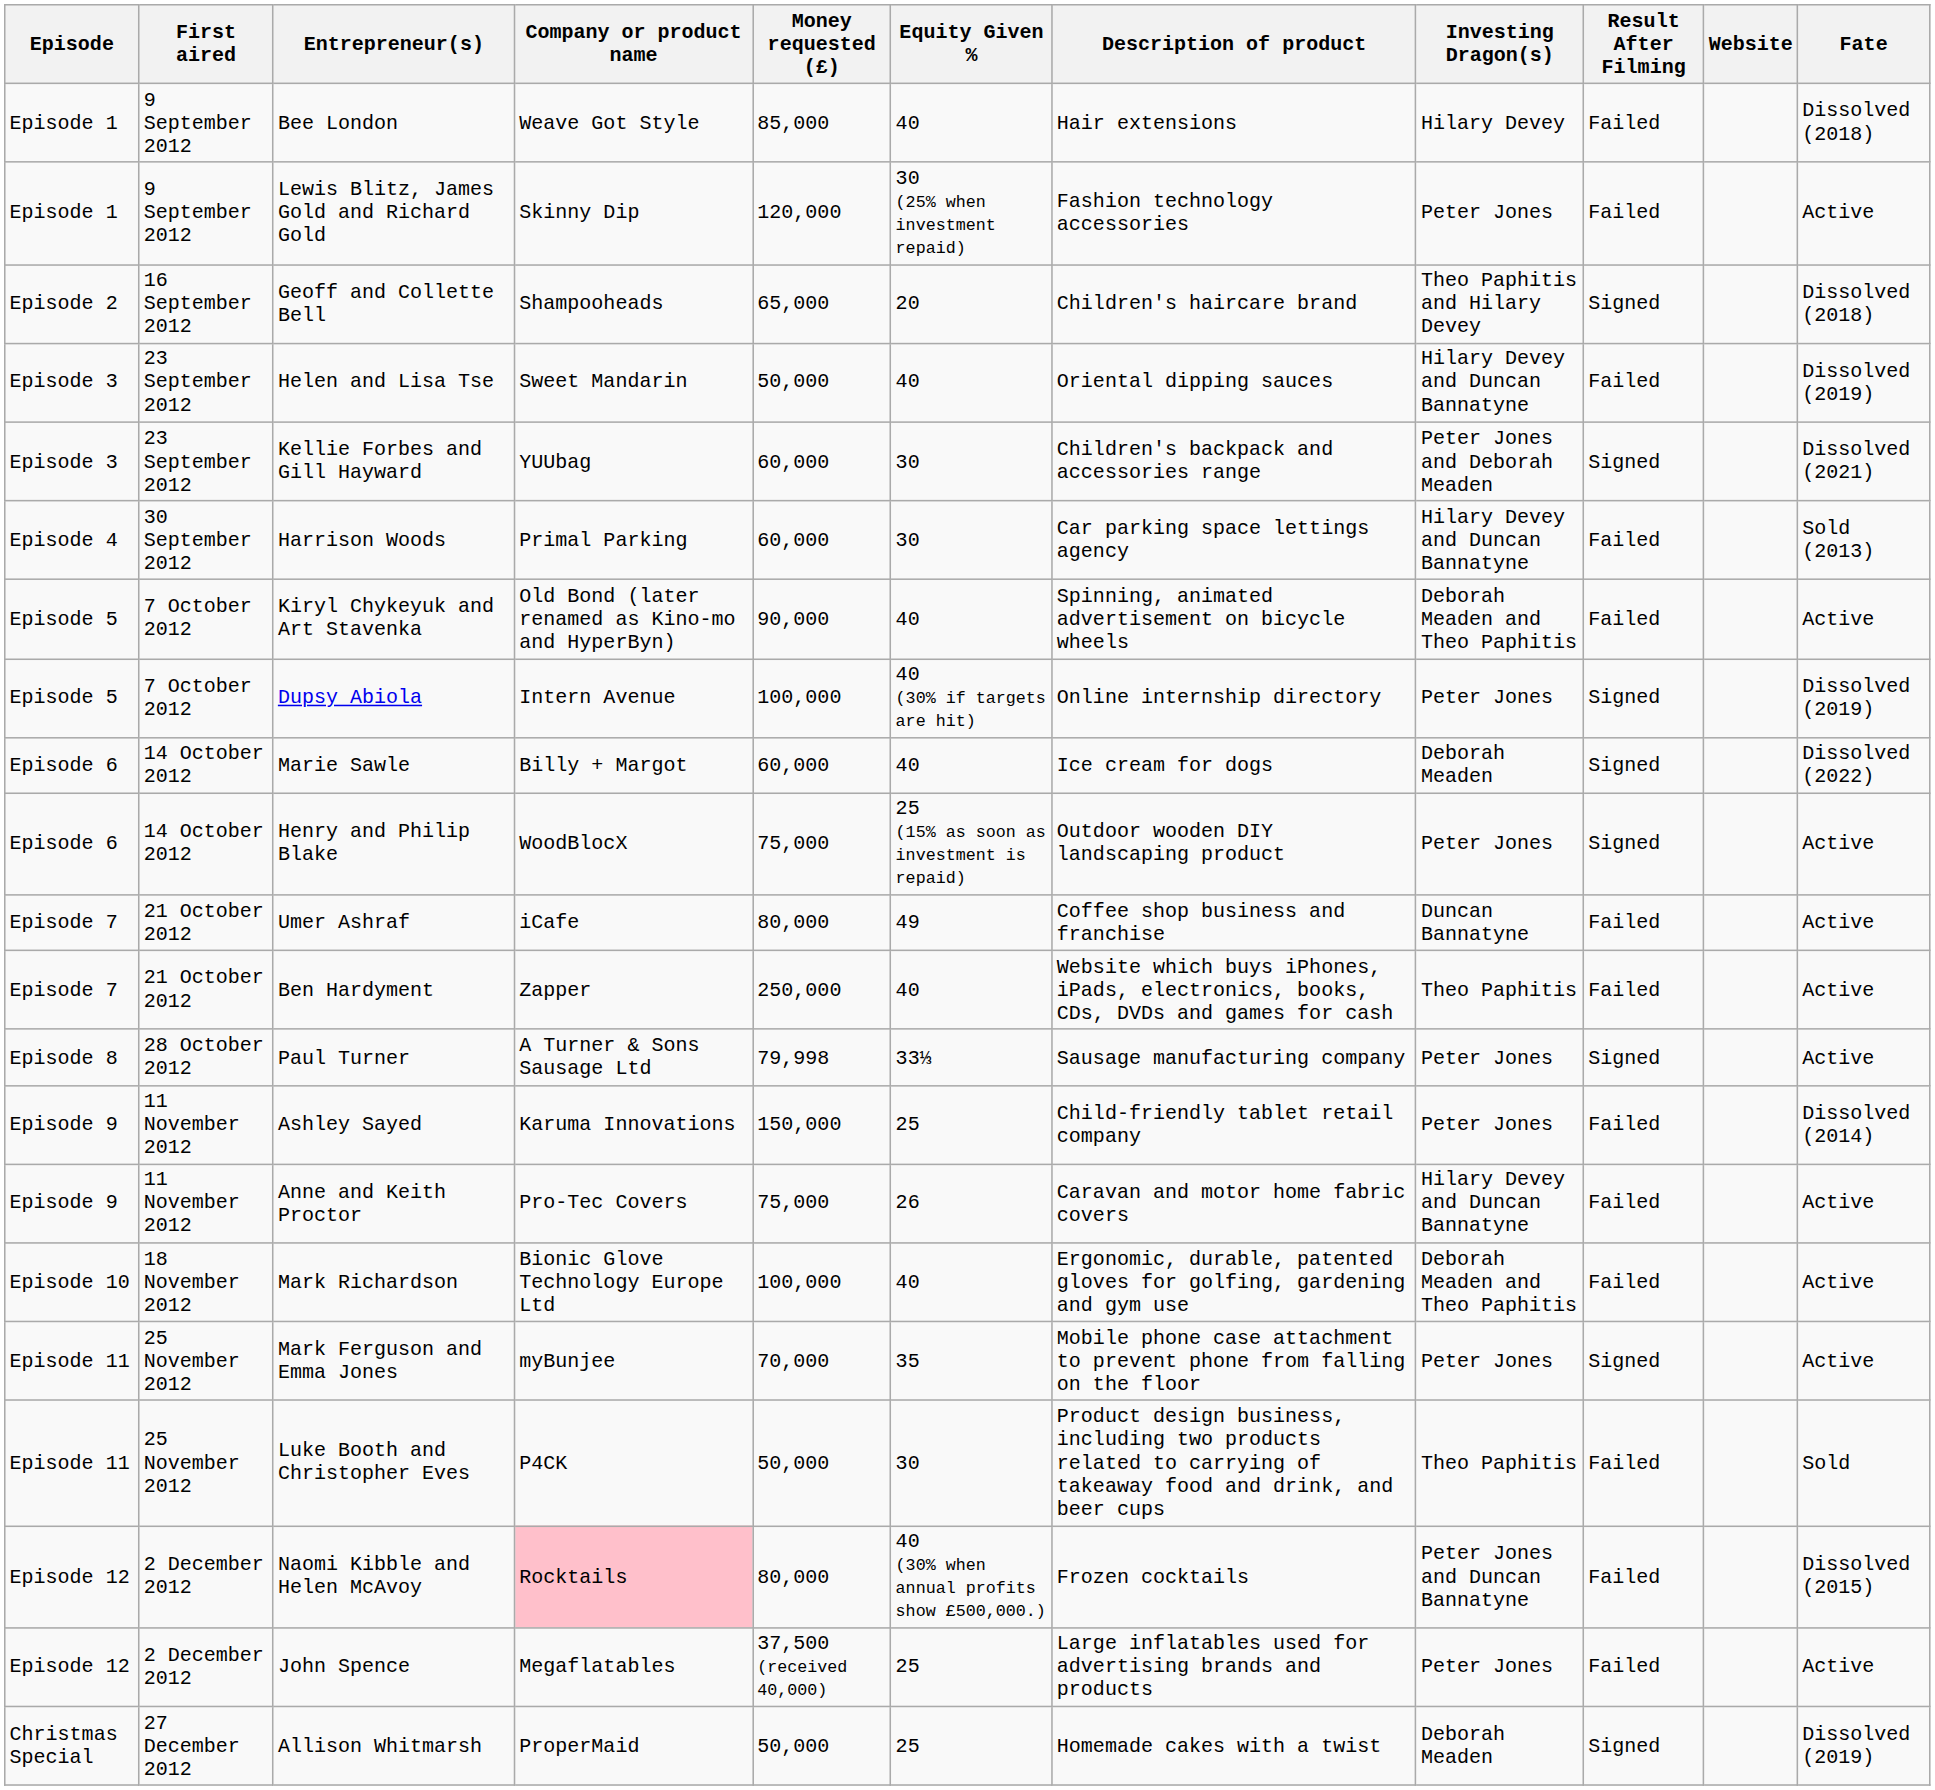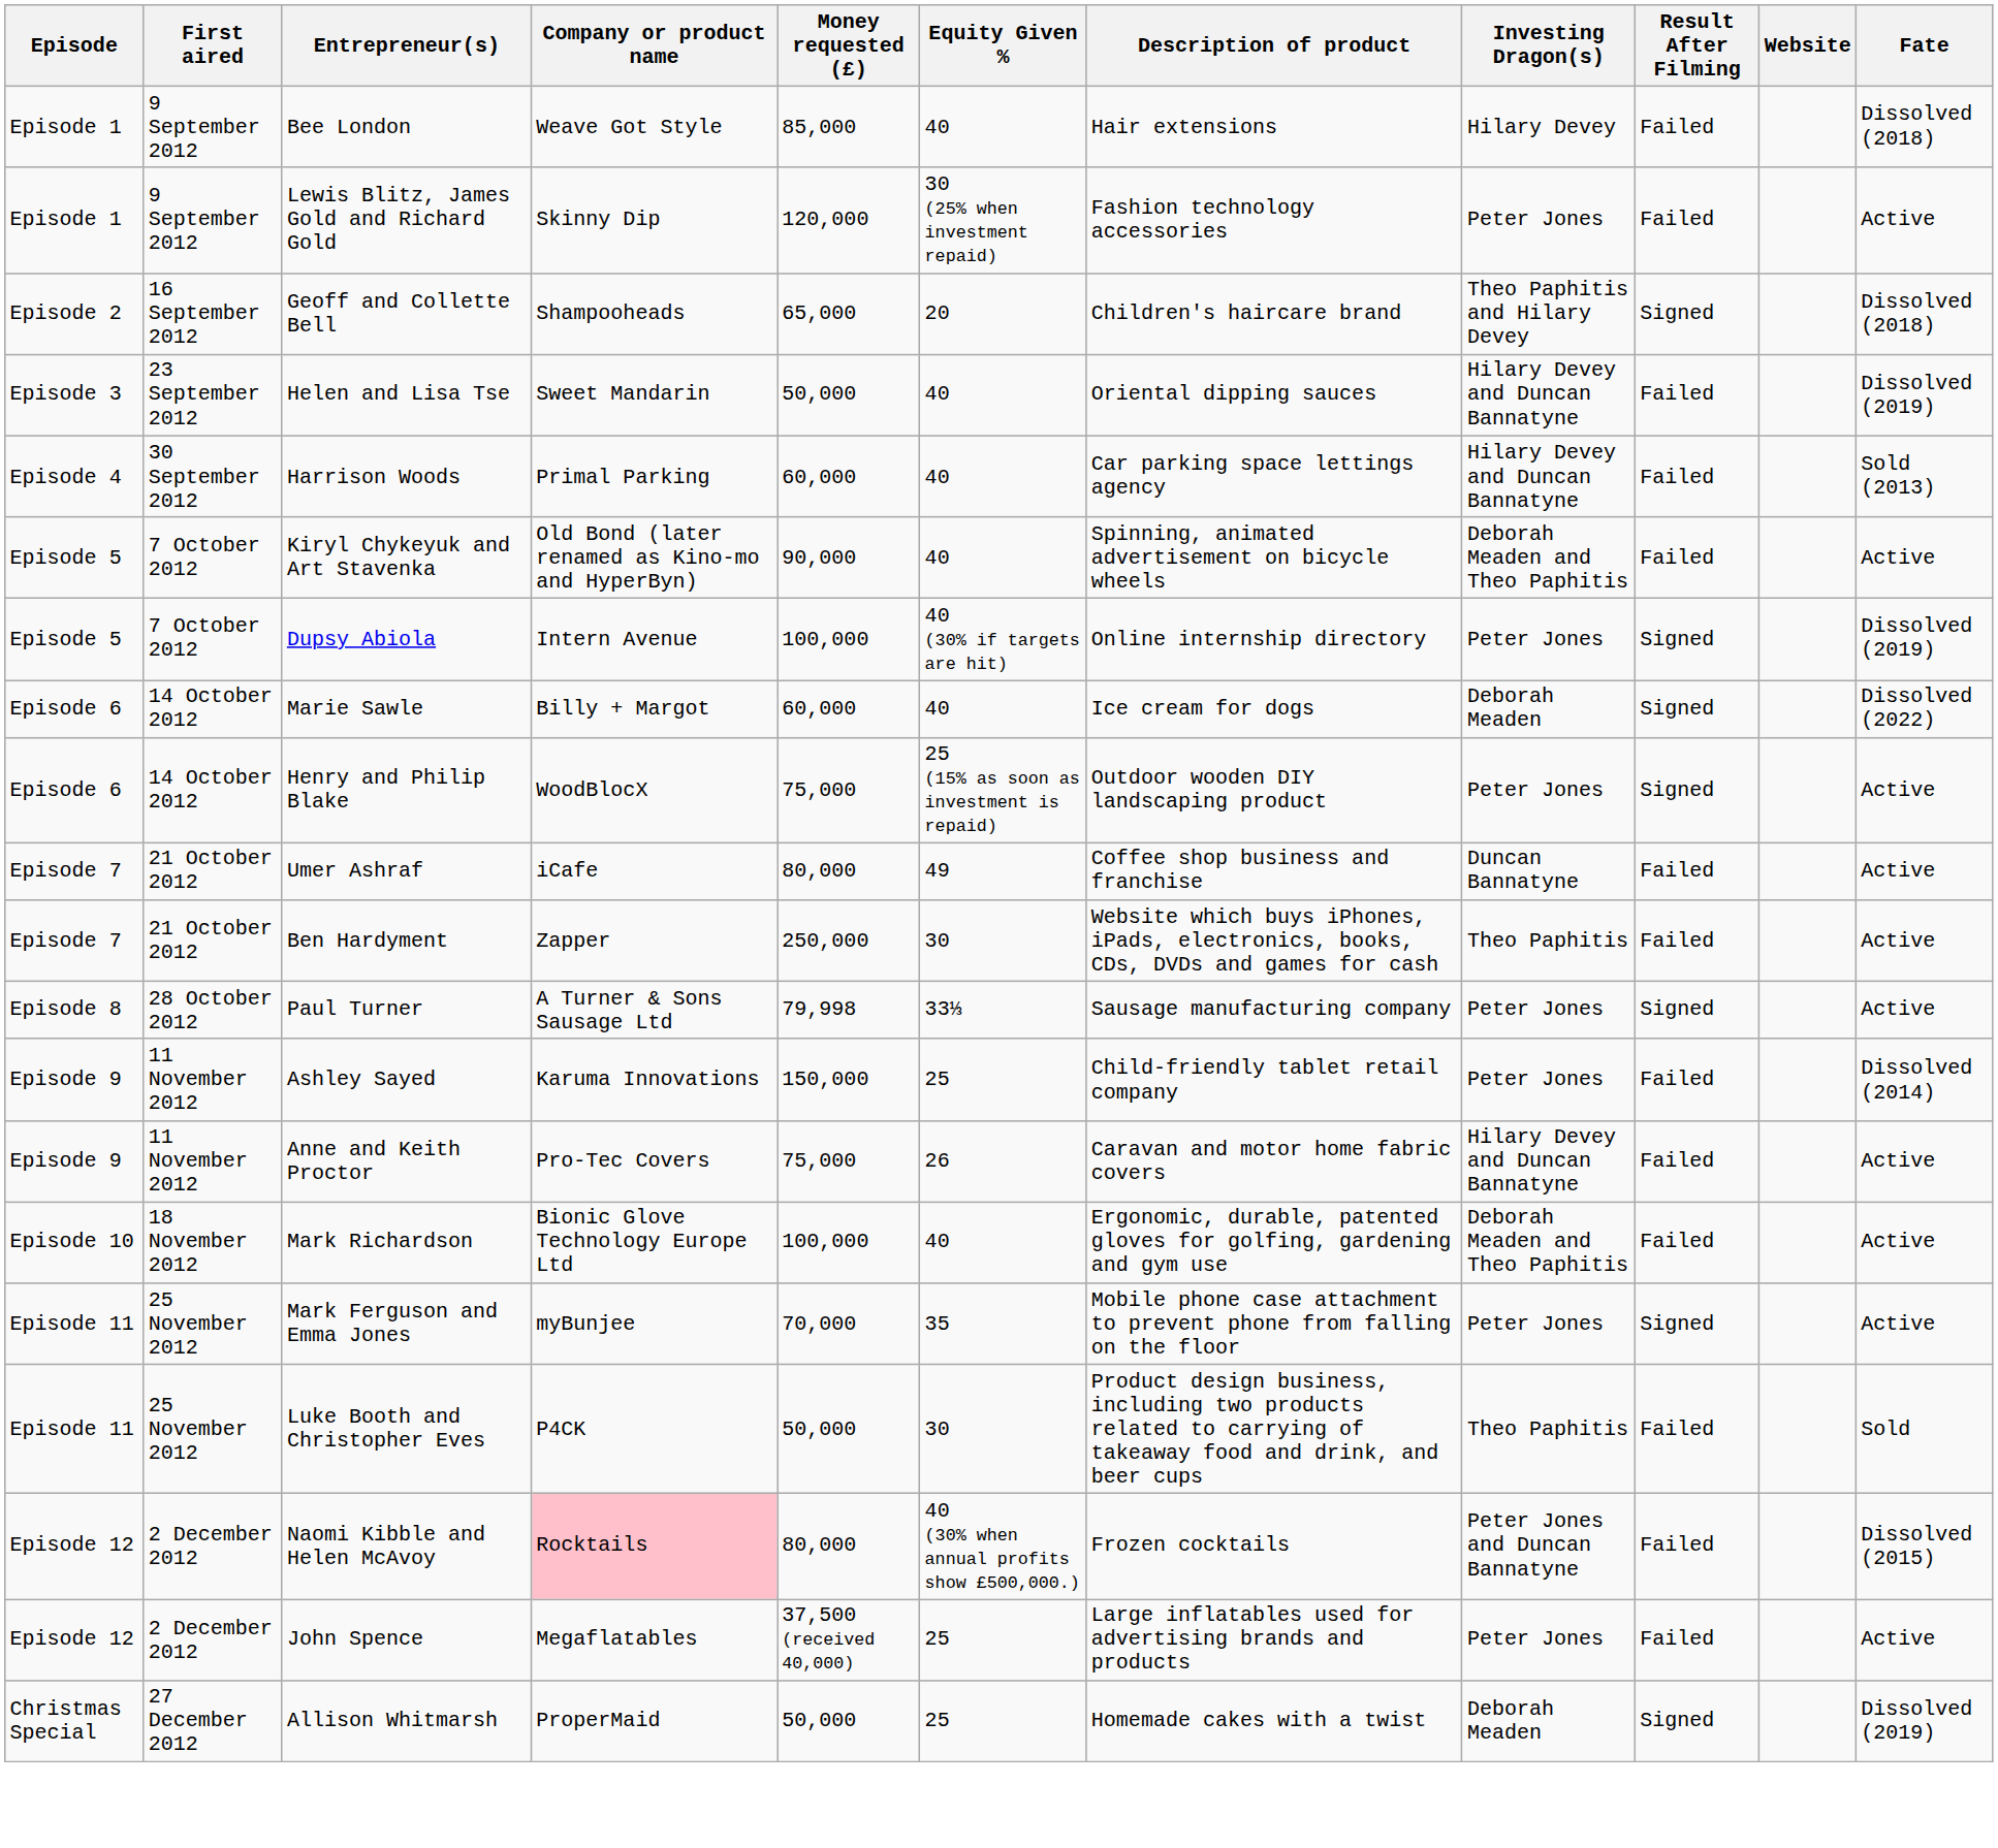 <table class="wikitable sortable">
 <tr>
 <th>Episode</th>
 <th>First aired</th>
 <th>Entrepreneur(s)</th>
 <th>Company or product name</th>
 <th>Money requested (£)</th>
 <th>Equity Given %</th>
 <th>Description of product</th>
 <th>Investing Dragon(s)</th>
 <th>Result After Filming</th>
 <th>Website</th>
 <th>Fate</th>
 </tr>
 <tr>
 <td>Episode 1</td>
 <td>9 September 2012</td>
 <td>Bee London</td>
 <td>Weave Got Style</td>
 <td>85,000</td>
 <td>40</td>
 <td>Hair extensions</td>
 <td>Hilary Devey</td>
 <td>Failed </td>
 <td></td>
 <td>Dissolved (2018) </td>
 </tr>
 <tr>
 <td>Episode 1</td>
 <td>9 September 2012</td>
 <td>Lewis Blitz, James Gold and Richard Gold</td>
 <td>Skinny Dip</td>
 <td>120,000</td>
 <td>30 <br><small>(25% when investment repaid)</small></td>
 <td>Fashion technology accessories</td>
 <td>Peter Jones</td>
 <td>Failed </td>
 <td></td>
 <td>Active </td>
 </tr>
 <tr>
 <td>Episode 2</td>
 <td>16 September 2012</td>
 <td>Geoff and Collette Bell</td>
 <td>Shampooheads</td>
 <td>65,000</td>
 <td>20</td>
 <td>Children's haircare brand</td>
 <td>Theo Paphitis and Hilary Devey</td>
 <td>Signed </td>
 <td></td>
 <td>Dissolved (2018) </td>
 </tr>
 <tr>
 <td>Episode 3</td>
 <td>23 September 2012</td>
 <td>Helen and Lisa Tse</td>
 <td>Sweet Mandarin</td>
 <td>50,000</td>
 <td>40</td>
 <td>Oriental dipping sauces</td>
 <td>Hilary Devey and Duncan Bannatyne</td>
 <td>Failed </td>
 <td></td>
 <td>Dissolved (2019) </td>
 </tr>
 <tr>
-<td>Episode 3</td>
-<td>23 September 2012</td>
-<td>Kellie Forbes and Gill Hayward</td>
-<td>YUUbag</td>
-<td>60,000</td>
-<td>30</td>
-<td>Children's backpack and accessories range</td>
-<td>Peter Jones and Deborah Meaden</td>
-<td>Signed</td>
-<td></td>
-<td>Dissolved (2021) </td>
-</tr>
-<tr>
 <td>Episode 4</td>
 <td>30 September 2012</td>
 <td>Harrison Woods</td>
 <td>Primal Parking</td>
 <td>60,000</td>
-<td>30</td>
+<td>40</td>
 <td>Car parking space lettings agency</td>
 <td>Hilary Devey and Duncan Bannatyne</td>
 <td>Failed </td>
 <td></td>
 <td>Sold (2013) </td>
 </tr>
 <tr>
 <td>Episode 5</td>
 <td>7 October 2012</td>
 <td>Kiryl Chykeyuk and Art Stavenka</td>
 <td>Old Bond (later renamed as Kino-mo and HyperByn)</td>
 <td>90,000</td>
 <td>40</td>
 <td>Spinning, animated advertisement on bicycle wheels</td>
 <td>Deborah Meaden and Theo Paphitis</td>
 <td>Failed </td>
 <td></td>
 <td>Active </td>
 </tr>
 <tr>
 <td>Episode 5</td>
 <td>7 October 2012</td>
 <td><a href='#'>Dupsy Abiola</a></td>
 <td>Intern Avenue</td>
 <td>100,000</td>
 <td>40 <br><small>(30% if targets are hit)</small></td>
 <td>Online internship directory</td>
 <td>Peter Jones</td>
 <td>Signed </td>
 <td></td>
 <td>Dissolved (2019) </td>
 </tr>
 <tr>
 <td>Episode 6</td>
 <td>14 October 2012</td>
 <td>Marie Sawle</td>
 <td>Billy + Margot</td>
 <td>60,000</td>
 <td>40</td>
 <td>Ice cream for dogs</td>
 <td>Deborah Meaden</td>
 <td>Signed</td>
 <td></td>
 <td>Dissolved (2022) </td>
 </tr>
 <tr>
 <td>Episode 6</td>
 <td>14 October 2012</td>
 <td>Henry and Philip Blake</td>
 <td>WoodBlocX</td>
 <td>75,000</td>
 <td>25 <br><small>(15% as soon as investment is repaid)</small></td>
 <td>Outdoor wooden DIY landscaping product</td>
 <td>Peter Jones</td>
 <td>Signed</td>
 <td></td>
 <td>Active </td>
 </tr>
 <tr>
 <td>Episode 7</td>
 <td>21 October 2012</td>
 <td>Umer Ashraf</td>
 <td>iCafe</td>
 <td>80,000</td>
 <td>49</td>
 <td>Coffee shop business and franchise</td>
 <td>Duncan Bannatyne</td>
 <td>Failed </td>
 <td></td>
 <td>Active </td>
 </tr>
 <tr>
 <td>Episode 7</td>
 <td>21 October 2012</td>
 <td>Ben Hardyment</td>
 <td>Zapper</td>
 <td>250,000</td>
-<td>40</td>
+<td>30</td>
 <td>Website which buys iPhones, iPads, electronics, books, CDs, DVDs and games for cash</td>
 <td>Theo Paphitis</td>
 <td>Failed </td>
 <td></td>
 <td>Active </td>
 </tr>
 <tr>
 <td>Episode 8</td>
 <td>28 October 2012</td>
 <td>Paul Turner</td>
 <td>A Turner & Sons Sausage Ltd</td>
 <td>79,998</td>
 <td>33⅓</td>
 <td>Sausage manufacturing company</td>
 <td>Peter Jones</td>
 <td>Signed</td>
 <td></td>
 <td>Active </td>
 </tr>
 <tr>
 <td>Episode 9</td>
 <td>11 November 2012</td>
 <td>Ashley Sayed</td>
 <td>Karuma Innovations</td>
 <td>150,000</td>
 <td>25</td>
 <td>Child-friendly tablet retail company</td>
 <td>Peter Jones</td>
 <td>Failed </td>
 <td></td>
 <td>Dissolved (2014) </td>
 </tr>
 <tr>
 <td>Episode 9</td>
 <td>11 November 2012</td>
 <td>Anne and Keith Proctor</td>
 <td>Pro-Tec Covers</td>
 <td>75,000</td>
 <td>26</td>
 <td>Caravan and motor home fabric covers</td>
 <td>Hilary Devey and Duncan Bannatyne</td>
 <td>Failed </td>
 <td></td>
 <td>Active </td>
 </tr>
 <tr>
 <td>Episode 10</td>
 <td>18 November 2012</td>
 <td>Mark Richardson</td>
 <td>Bionic Glove Technology Europe Ltd</td>
 <td>100,000</td>
 <td>40</td>
 <td>Ergonomic, durable, patented gloves for golfing, gardening and gym use</td>
 <td>Deborah Meaden and Theo Paphitis</td>
 <td>Failed </td>
 <td></td>
 <td>Active </td>
 </tr>
 <tr>
 <td>Episode 11</td>
 <td>25 November 2012</td>
 <td>Mark Ferguson and Emma Jones</td>
 <td>myBunjee</td>
 <td>70,000</td>
 <td>35</td>
 <td>Mobile phone case attachment to prevent phone from falling on the floor</td>
 <td>Peter Jones</td>
 <td>Signed</td>
 <td></td>
 <td>Active </td>
 </tr>
 <tr>
 <td>Episode 11</td>
 <td>25 November 2012</td>
 <td>Luke Booth and Christopher Eves</td>
 <td>P4CK</td>
 <td>50,000</td>
 <td>30</td>
 <td>Product design business, including two products related to carrying of takeaway food and drink, and beer cups</td>
 <td>Theo Paphitis</td>
 <td>Failed </td>
 <td></td>
 <td>Sold</td>
 </tr>
 <tr>
 <td>Episode 12</td>
 <td>2 December 2012</td>
 <td>Naomi Kibble and Helen McAvoy</td>
 <td style="background: pink;">Rocktails</td>
 <td>80,000</td>
 <td>40 <br><small>(30% when annual profits show £500,000.)</small></td>
 <td>Frozen cocktails</td>
 <td>Peter Jones and Duncan Bannatyne</td>
 <td>Failed </td>
 <td> </td>
 <td>Dissolved (2015) </td>
 </tr>
 <tr>
 <td>Episode 12</td>
 <td>2 December 2012</td>
 <td>John Spence</td>
 <td>Megaflatables</td>
 <td>37,500 <br><small>(received 40,000)</small></td>
 <td>25</td>
 <td>Large inflatables used for advertising brands and products</td>
 <td>Peter Jones</td>
 <td>Failed </td>
 <td></td>
 <td>Active </td>
 </tr>
 <tr>
 <td>Christmas Special</td>
 <td>27 December 2012</td>
 <td>Allison Whitmarsh</td>
 <td>ProperMaid</td>
 <td>50,000</td>
 <td>25</td>
 <td>Homemade cakes with a twist</td>
 <td>Deborah Meaden</td>
 <td>Signed</td>
 <td></td>
 <td>Dissolved (2019) </td>
 </tr>
 </table>
